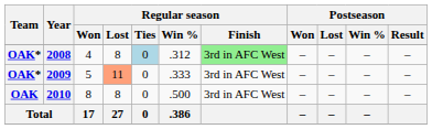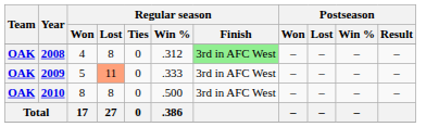 <table class="wikitable" style="font-size: 95%; text-align:center;">
 <tr>
 <th rowspan="2">Team</th>
 <th rowspan="2">Year</th>
 <th colspan="5">Regular season</th>
 <th colspan="14">Postseason</th>
 </tr>
 <tr>
 <th>Won</th>
 <th>Lost</th>
 <th>Ties</th>
 <th>Win %</th>
 <th>Finish</th>
 <th>Won</th>
 <th>Lost</th>
 <th>Win %</th>
 <th>Result</th>
 </tr>
 <tr>
 </tr>
 <tr>
-<th><a href='#'>OAK</a>*</th>
+<th><a href='#'>OAK</a></th>
 <th><a href='#'>2008</a></th>
 <td>4</td>
 <td>8</td>
-<td style="background: lightblue;">0</td>
+<td>0</td>
 <td>.312</td>
 <td style="background: lightgreen;">3rd in AFC West</td>
 <td>–</td>
 <td>–</td>
 <td>–</td>
 <td>–</td>
 </tr>
 <tr>
-<th><a href='#'>OAK</a>*</th>
+<th><a href='#'>OAK</a></th>
 <th><a href='#'>2009</a></th>
 <td>5</td>
 <td style="background: lightsalmon;">11</td>
 <td>0</td>
 <td>.333</td>
 <td>3rd in AFC West</td>
 <td>–</td>
 <td>–</td>
 <td>–</td>
 <td>–</td>
 </tr>
 <tr>
 <th><a href='#'>OAK</a></th>
 <th><a href='#'>2010</a></th>
 <td>8</td>
 <td>8</td>
 <td>0</td>
 <td>.500</td>
 <td>3rd in AFC West</td>
 <td>–</td>
 <td>–</td>
 <td>–</td>
 <td>–</td>
 </tr>
 <tr>
 <th colspan="2">Total</th>
 <th>17</th>
 <th>27</th>
 <th>0</th>
 <th>.386</th>
 <th></th>
 <th>–</th>
 <th>–</th>
 <th>–</th>
 <th></th>
 </tr>
 <tr>
 </tr>
 </table>
